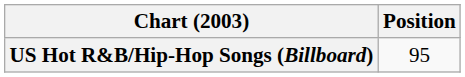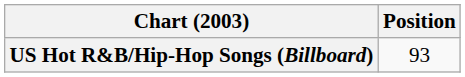 <table class="wikitable plainrowheaders" style="text-align:center;">
 <tr>
 <th scope="col">Chart (2003)</th>
 <th scope="col">Position</th>
 </tr>
 <tr>
 <th scope="row">US Hot R&B/Hip-Hop Songs (<em>Billboard</em>)</th>
-<td>95</td>
+<td>93</td>
 </tr>
 </table>
